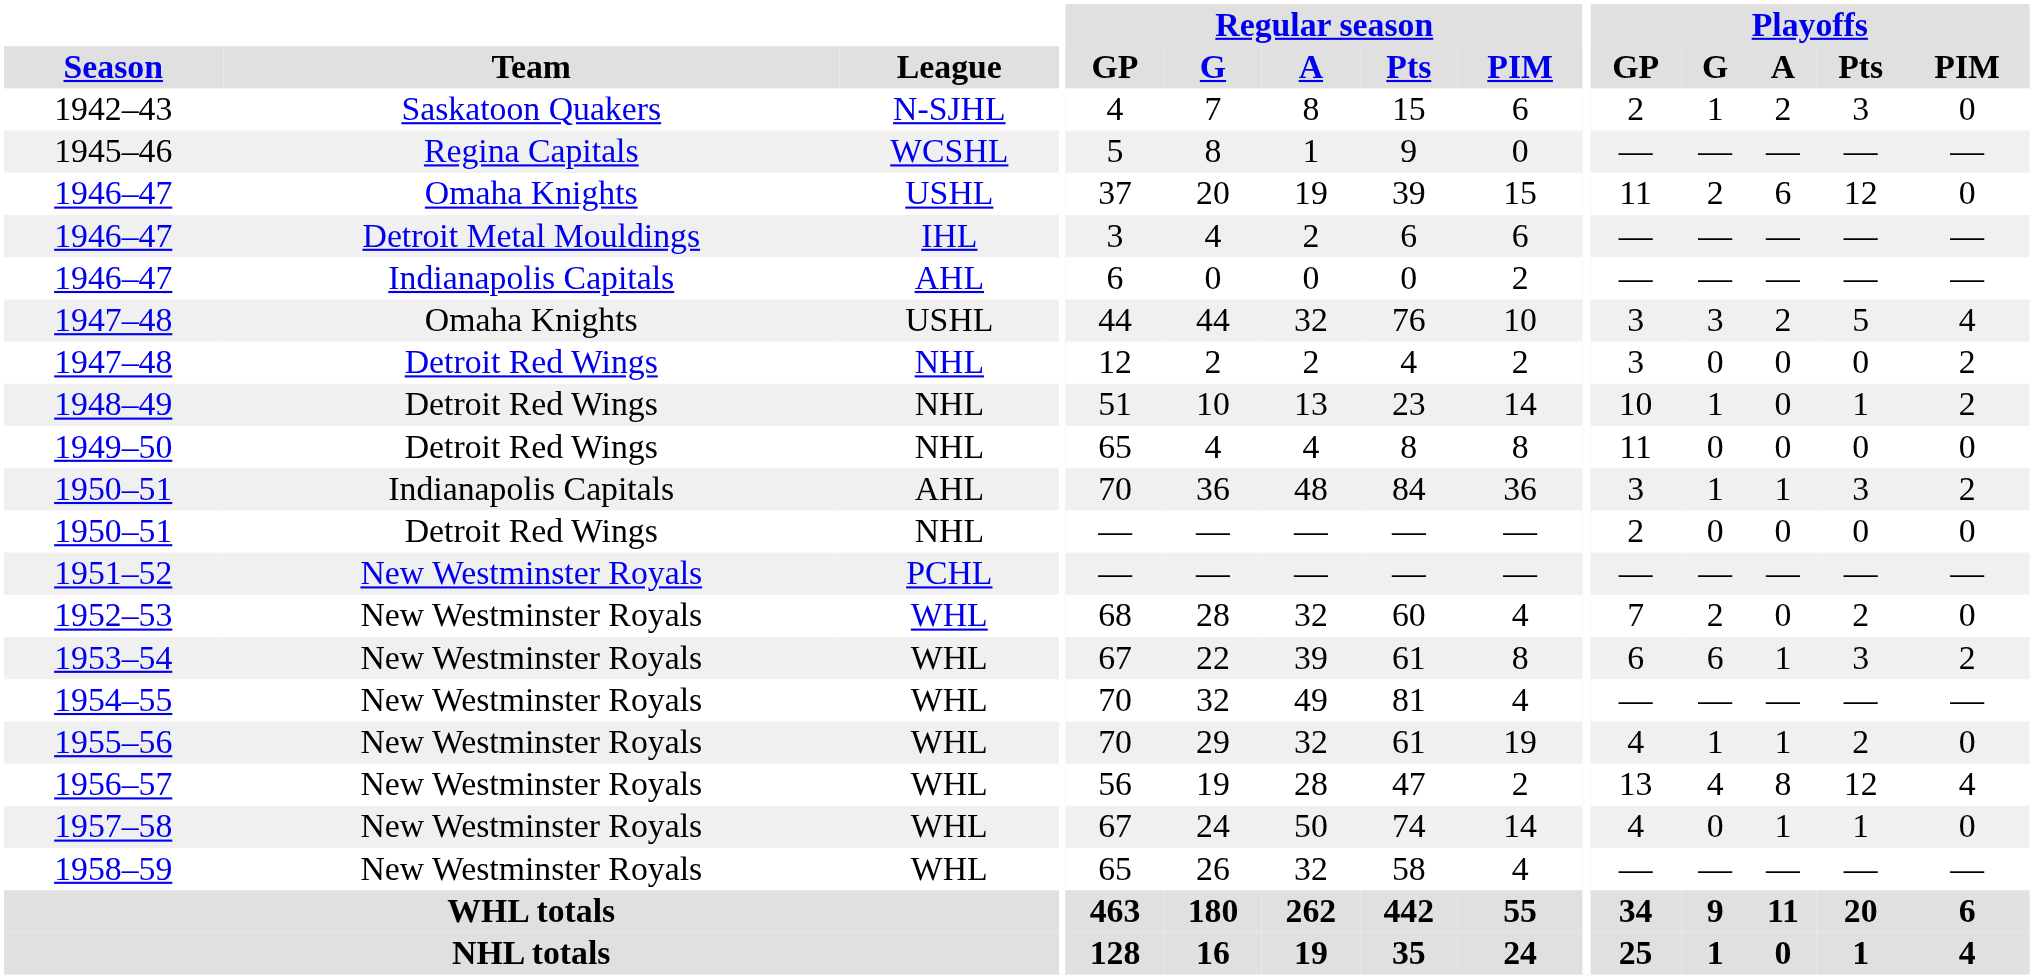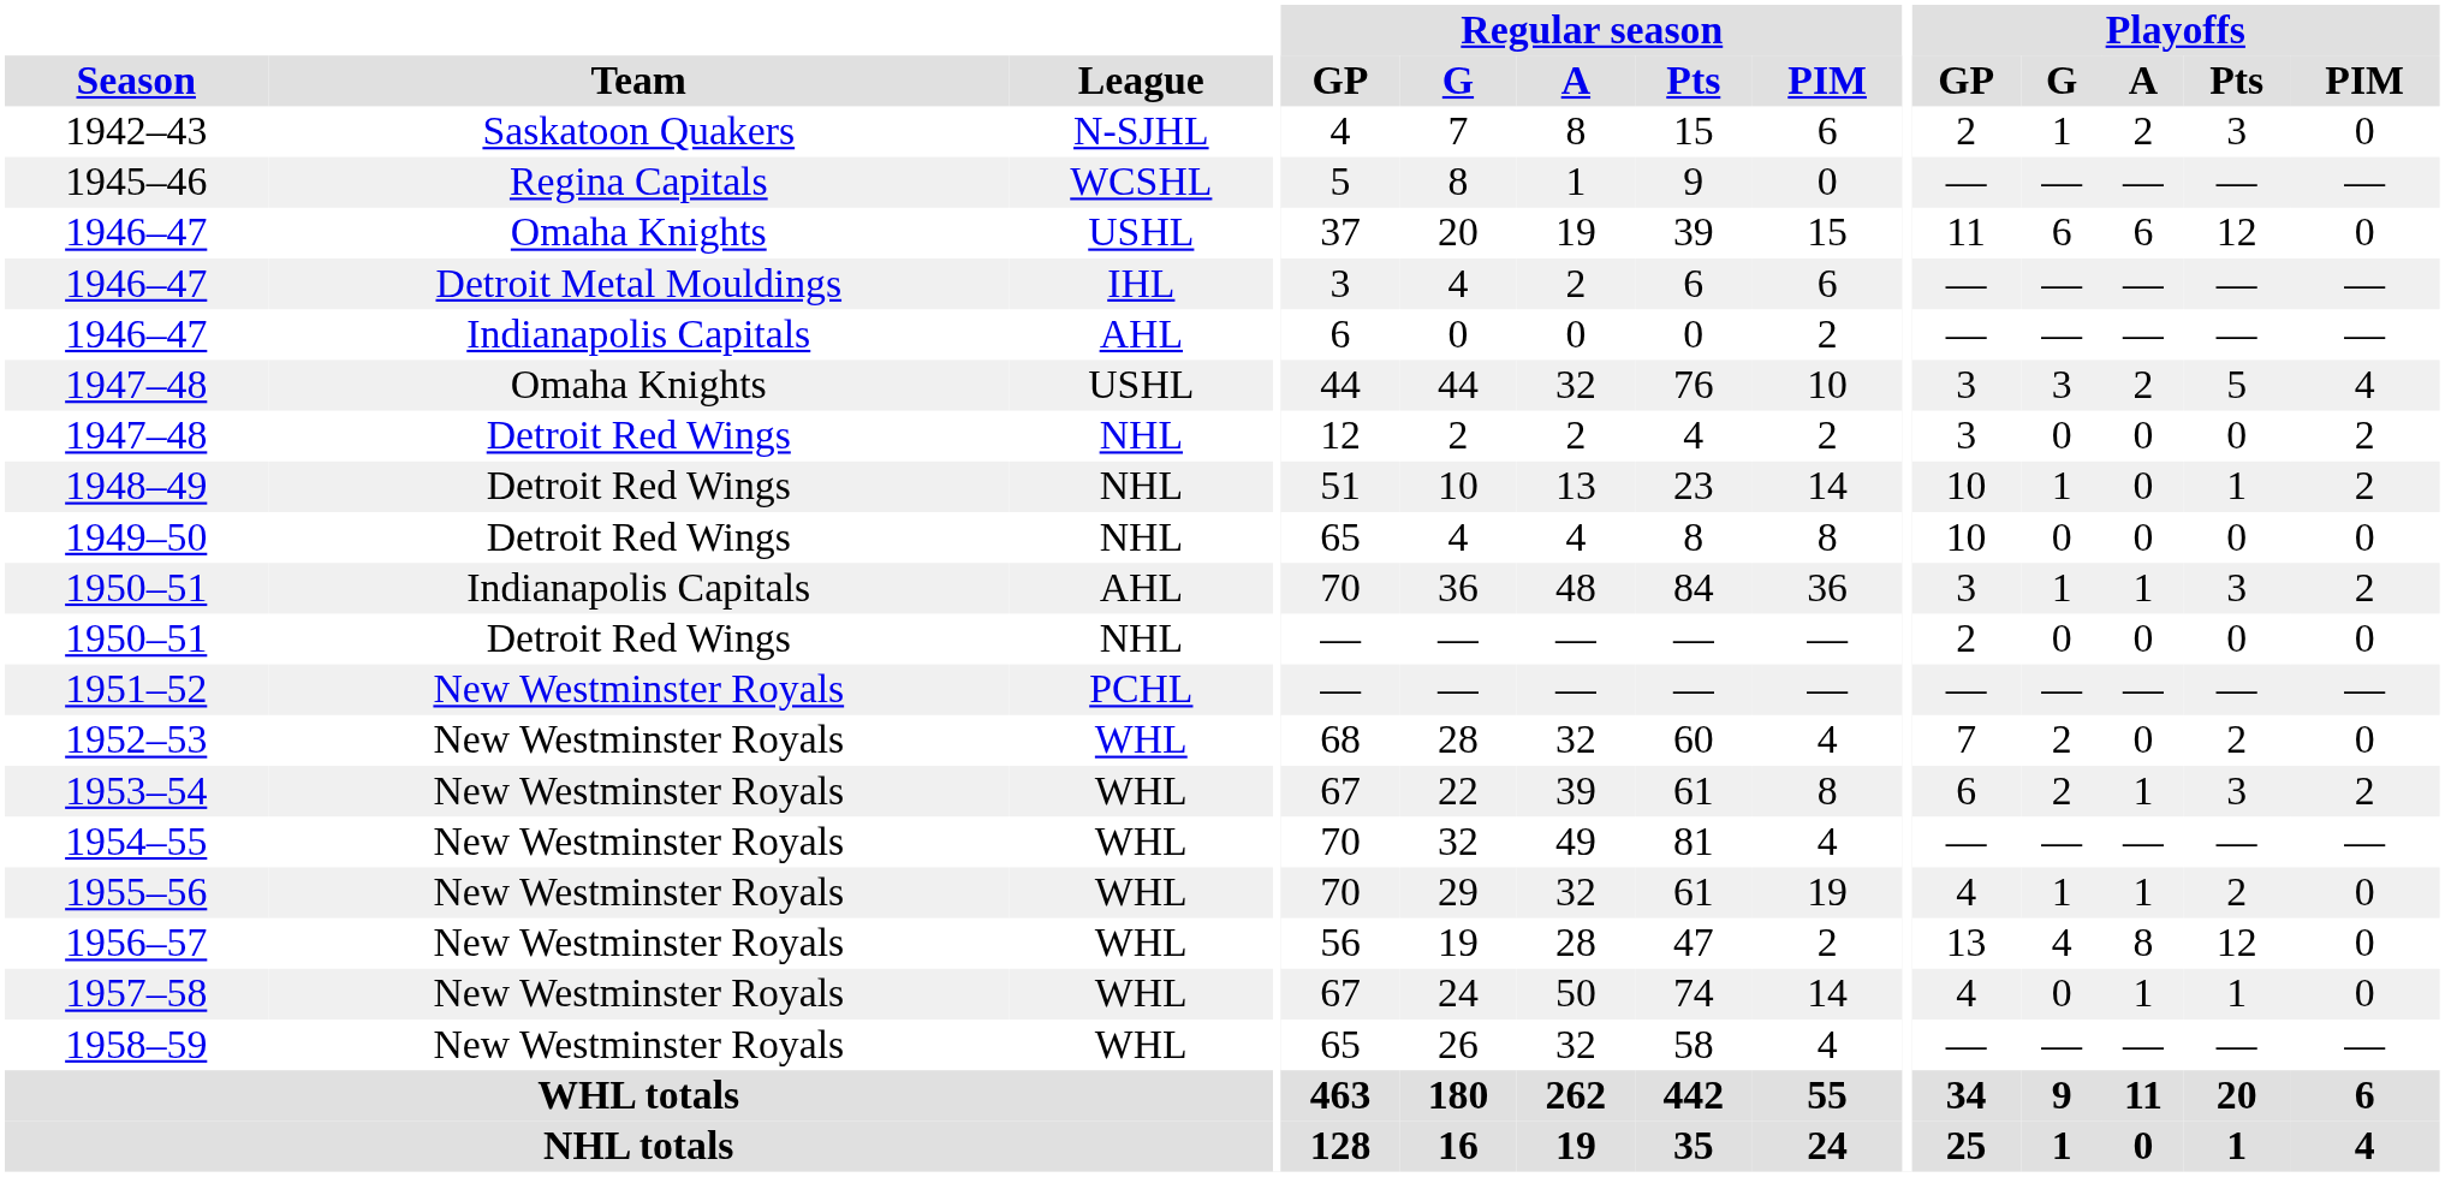 <table border="0" cellpadding="1" cellspacing="0" style="text-align:center; width:60em">
 <tr bgcolor="#e0e0e0">
 <th colspan="3" bgcolor="#ffffff"></th>
 <th rowspan="100" bgcolor="#ffffff"></th>
 <th colspan="5"><a href='#'>Regular season</a></th>
 <th rowspan="100" bgcolor="#ffffff"></th>
 <th colspan="5"><a href='#'>Playoffs</a></th>
 </tr>
 <tr bgcolor="#e0e0e0">
 <th><a href='#'>Season</a></th>
 <th>Team</th>
 <th>League</th>
 <th>GP</th>
 <th><a href='#'>G</a></th>
 <th><a href='#'>A</a></th>
 <th><a href='#'>Pts</a></th>
 <th><a href='#'>PIM</a></th>
 <th>GP</th>
 <th>G</th>
 <th>A</th>
 <th>Pts</th>
 <th>PIM</th>
 </tr>
 <tr>
 <td>1942–43</td>
 <td><a href='#'>Saskatoon Quakers</a></td>
 <td><a href='#'>N-SJHL</a></td>
 <td>4</td>
 <td>7</td>
 <td>8</td>
 <td>15</td>
 <td>6</td>
 <td>2</td>
 <td>1</td>
 <td>2</td>
 <td>3</td>
 <td>0</td>
 </tr>
 <tr bgcolor="#f0f0f0">
 <td>1945–46</td>
 <td><a href='#'>Regina Capitals</a></td>
 <td><a href='#'>WCSHL</a></td>
 <td>5</td>
 <td>8</td>
 <td>1</td>
 <td>9</td>
 <td>0</td>
 <td>—</td>
 <td>—</td>
 <td>—</td>
 <td>—</td>
 <td>—</td>
 </tr>
 <tr>
 <td><a href='#'>1946–47</a></td>
 <td><a href='#'>Omaha Knights</a></td>
 <td><a href='#'>USHL</a></td>
 <td>37</td>
 <td>20</td>
 <td>19</td>
 <td>39</td>
 <td>15</td>
 <td>11</td>
-<td>2</td>
+<td>6</td>
 <td>6</td>
 <td>12</td>
 <td>0</td>
 </tr>
 <tr bgcolor="#f0f0f0">
 <td><a href='#'>1946–47</a></td>
 <td><a href='#'>Detroit Metal Mouldings</a></td>
 <td><a href='#'>IHL</a></td>
 <td>3</td>
 <td>4</td>
 <td>2</td>
 <td>6</td>
 <td>6</td>
 <td>—</td>
 <td>—</td>
 <td>—</td>
 <td>—</td>
 <td>—</td>
 </tr>
 <tr>
 <td><a href='#'>1946–47</a></td>
 <td><a href='#'>Indianapolis Capitals</a></td>
 <td><a href='#'>AHL</a></td>
 <td>6</td>
 <td>0</td>
 <td>0</td>
 <td>0</td>
 <td>2</td>
 <td>—</td>
 <td>—</td>
 <td>—</td>
 <td>—</td>
 <td>—</td>
 </tr>
 <tr bgcolor="#f0f0f0">
 <td><a href='#'>1947–48</a></td>
 <td>Omaha Knights</td>
 <td>USHL</td>
 <td>44</td>
 <td>44</td>
 <td>32</td>
 <td>76</td>
 <td>10</td>
 <td>3</td>
 <td>3</td>
 <td>2</td>
 <td>5</td>
 <td>4</td>
 </tr>
 <tr>
 <td><a href='#'>1947–48</a></td>
 <td><a href='#'>Detroit Red Wings</a></td>
 <td><a href='#'>NHL</a></td>
 <td>12</td>
 <td>2</td>
 <td>2</td>
 <td>4</td>
 <td>2</td>
 <td>3</td>
 <td>0</td>
 <td>0</td>
 <td>0</td>
 <td>2</td>
 </tr>
 <tr bgcolor="#f0f0f0">
 <td><a href='#'>1948–49</a></td>
 <td>Detroit Red Wings</td>
 <td>NHL</td>
 <td>51</td>
 <td>10</td>
 <td>13</td>
 <td>23</td>
 <td>14</td>
 <td>10</td>
 <td>1</td>
 <td>0</td>
 <td>1</td>
 <td>2</td>
 </tr>
 <tr>
 <td><a href='#'>1949–50</a></td>
 <td>Detroit Red Wings</td>
 <td>NHL</td>
 <td>65</td>
 <td>4</td>
 <td>4</td>
 <td>8</td>
 <td>8</td>
-<td>11</td>
+<td>10</td>
 <td>0</td>
 <td>0</td>
 <td>0</td>
 <td>0</td>
 </tr>
 <tr bgcolor="#f0f0f0">
 <td><a href='#'>1950–51</a></td>
 <td>Indianapolis Capitals</td>
 <td>AHL</td>
 <td>70</td>
 <td>36</td>
 <td>48</td>
 <td>84</td>
 <td>36</td>
 <td>3</td>
 <td>1</td>
 <td>1</td>
 <td>3</td>
 <td>2</td>
 </tr>
 <tr>
 <td><a href='#'>1950–51</a></td>
 <td>Detroit Red Wings</td>
 <td>NHL</td>
 <td>—</td>
 <td>—</td>
 <td>—</td>
 <td>—</td>
 <td>—</td>
 <td>2</td>
 <td>0</td>
 <td>0</td>
 <td>0</td>
 <td>0</td>
 </tr>
 <tr bgcolor="#f0f0f0">
 <td><a href='#'>1951–52</a></td>
 <td><a href='#'>New Westminster Royals</a></td>
 <td><a href='#'>PCHL</a></td>
 <td>—</td>
 <td>—</td>
 <td>—</td>
 <td>—</td>
 <td>—</td>
 <td>—</td>
 <td>—</td>
 <td>—</td>
 <td>—</td>
 <td>—</td>
 </tr>
 <tr>
 <td><a href='#'>1952–53</a></td>
 <td>New Westminster Royals</td>
 <td><a href='#'>WHL</a></td>
 <td>68</td>
 <td>28</td>
 <td>32</td>
 <td>60</td>
 <td>4</td>
 <td>7</td>
 <td>2</td>
 <td>0</td>
 <td>2</td>
 <td>0</td>
 </tr>
 <tr bgcolor="#f0f0f0">
 <td><a href='#'>1953–54</a></td>
 <td>New Westminster Royals</td>
 <td>WHL</td>
 <td>67</td>
 <td>22</td>
 <td>39</td>
 <td>61</td>
 <td>8</td>
 <td>6</td>
-<td>6</td>
+<td>2</td>
 <td>1</td>
 <td>3</td>
 <td>2</td>
 </tr>
 <tr>
 <td><a href='#'>1954–55</a></td>
 <td>New Westminster Royals</td>
 <td>WHL</td>
 <td>70</td>
 <td>32</td>
 <td>49</td>
 <td>81</td>
 <td>4</td>
 <td>—</td>
 <td>—</td>
 <td>—</td>
 <td>—</td>
 <td>—</td>
 </tr>
 <tr bgcolor="#f0f0f0">
 <td><a href='#'>1955–56</a></td>
 <td>New Westminster Royals</td>
 <td>WHL</td>
 <td>70</td>
 <td>29</td>
 <td>32</td>
 <td>61</td>
 <td>19</td>
 <td>4</td>
 <td>1</td>
 <td>1</td>
 <td>2</td>
 <td>0</td>
 </tr>
 <tr>
 <td><a href='#'>1956–57</a></td>
 <td>New Westminster Royals</td>
 <td>WHL</td>
 <td>56</td>
 <td>19</td>
 <td>28</td>
 <td>47</td>
 <td>2</td>
 <td>13</td>
 <td>4</td>
 <td>8</td>
 <td>12</td>
-<td>4</td>
+<td>0</td>
 </tr>
 <tr bgcolor="#f0f0f0">
 <td><a href='#'>1957–58</a></td>
 <td>New Westminster Royals</td>
 <td>WHL</td>
 <td>67</td>
 <td>24</td>
 <td>50</td>
 <td>74</td>
 <td>14</td>
 <td>4</td>
 <td>0</td>
 <td>1</td>
 <td>1</td>
 <td>0</td>
 </tr>
 <tr>
 <td><a href='#'>1958–59</a></td>
 <td>New Westminster Royals</td>
 <td>WHL</td>
 <td>65</td>
 <td>26</td>
 <td>32</td>
 <td>58</td>
 <td>4</td>
 <td>—</td>
 <td>—</td>
 <td>—</td>
 <td>—</td>
 <td>—</td>
 </tr>
 <tr bgcolor="#e0e0e0">
 <th colspan="3">WHL totals</th>
 <th>463</th>
 <th>180</th>
 <th>262</th>
 <th>442</th>
 <th>55</th>
 <th>34</th>
 <th>9</th>
 <th>11</th>
 <th>20</th>
 <th>6</th>
 </tr>
 <tr bgcolor="#e0e0e0">
 <th colspan="3">NHL totals</th>
 <th>128</th>
 <th>16</th>
 <th>19</th>
 <th>35</th>
 <th>24</th>
 <th>25</th>
 <th>1</th>
 <th>0</th>
 <th>1</th>
 <th>4</th>
 </tr>
 </table>
